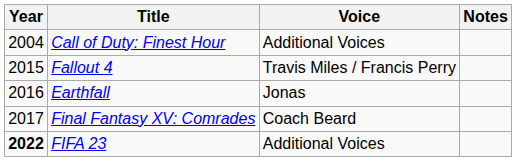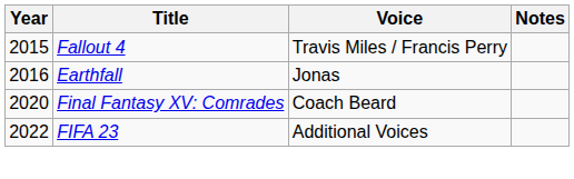 <table class="wikitable">
 <tr>
 <th>Year</th>
 <th>Title</th>
 <th>Voice</th>
 <th>Notes</th>
-</tr>
-<tr>
-<td>2004</td>
-<td><em><a href='#'>Call of Duty: Finest Hour</a></em></td>
-<td>Additional Voices</td>
-<td></td>
 </tr>
 <tr>
 <td>2015</td>
 <td><em><a href='#'>Fallout 4</a></em></td>
 <td>Travis Miles / Francis Perry</td>
 <td></td>
 </tr>
 <tr>
 <td>2016</td>
 <td><em><a href='#'>Earthfall</a></em></td>
 <td>Jonas</td>
 <td></td>
 </tr>
 <tr>
-<td>2017</td>
+<td>2020</td>
 <td><em><a href='#'>Final Fantasy XV: Comrades</a></em></td>
 <td>Coach Beard</td>
 <td></td>
 </tr>
 <tr>
-<td><strong>2022</strong></td>
+<td>2022</td>
 <td><em><a href='#'>FIFA 23</a></em></td>
 <td>Additional Voices</td>
 <td></td>
 </tr>
 </table>
